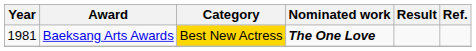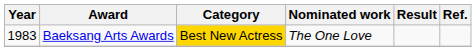 <table class="wikitable">
 <tr>
 <th>Year</th>
 <th>Award</th>
 <th>Category</th>
 <th>Nominated work</th>
 <th>Result</th>
 <th>Ref.</th>
 </tr>
 <tr>
-<td>1981</td>
+<td>1983</td>
 <td><a href='#'>Baeksang Arts Awards</a></td>
 <td style="background: gold;">Best New Actress</td>
-<td><strong><em>The One Love</em></strong></td>
+<td><em>The One Love</em></td>
 <td></td>
 <td></td>
 </tr>
 <tr>
 </tr>
 </table>
